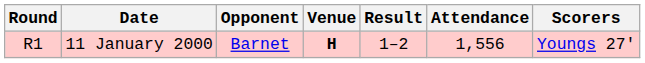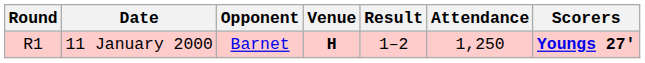 <table class= "wikitable " style="font-size:100%; text-align:center">
 <tr>
 <th>Round</th>
 <th>Date</th>
 <th>Opponent</th>
 <th>Venue</th>
 <th>Result</th>
 <th>Attendance</th>
 <th>Scorers</th>
 </tr>
 <tr style="background: #FFCCCC;">
 <td>R1</td>
 <td>11 January 2000</td>
 <td><a href='#'>Barnet</a></td>
 <td><strong>H</strong></td>
 <td>1–2</td>
-<td>1,556</td>
-<td><a href='#'>Youngs</a> 27'</td>
+<td>1,250</td>
+<td><strong><a href='#'>Youngs</a> 27'</strong></td>
 </tr>
 </table>
